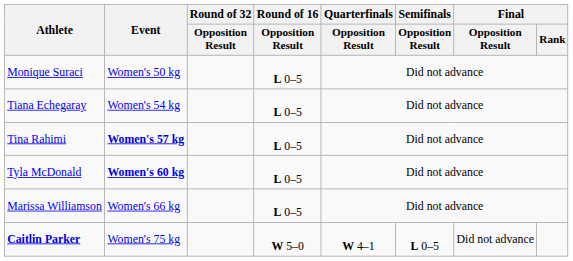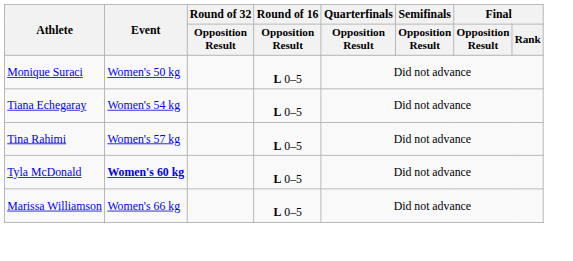 <table class=wikitable style=font-size:90%;text-align:center>
 <tr>
 <th rowspan=2>Athlete</th>
 <th rowspan=2>Event</th>
 <th>Round of 32</th>
 <th>Round of 16</th>
 <th>Quarterfinals</th>
 <th>Semifinals</th>
 <th colspan=2>Final</th>
 </tr>
 <tr style=font-size:95%>
 <th>Opposition<br>Result</th>
 <th>Opposition<br>Result</th>
 <th>Opposition<br>Result</th>
 <th>Opposition<br>Result</th>
 <th>Opposition<br>Result</th>
 <th>Rank</th>
 </tr>
 <tr>
 <td align=left><a href='#'>Monique Suraci</a></td>
 <td align=left><a href='#'>Women's 50 kg</a></td>
 <td></td>
 <td><br><strong>L</strong> 0–5</td>
 <td colspan=4>Did not advance</td>
 </tr>
 <tr>
 <td align=left><a href='#'>Tiana Echegaray</a></td>
 <td align=left><a href='#'>Women's 54 kg</a></td>
 <td></td>
 <td><br><strong>L</strong> 0–5</td>
 <td colspan=4>Did not advance</td>
 </tr>
 <tr>
 <td align=left><a href='#'>Tina Rahimi</a></td>
-<td align=left><strong><a href='#'>Women's 57 kg</a></strong></td>
+<td align=left><a href='#'>Women's 57 kg</a></td>
 <td></td>
 <td><br><strong>L</strong> 0–5</td>
 <td colspan=4>Did not advance</td>
 </tr>
 <tr>
 <td align=left><a href='#'>Tyla McDonald</a></td>
 <td align=left><strong><a href='#'>Women's 60 kg</a></strong></td>
 <td></td>
 <td><br><strong>L</strong> 0–5</td>
 <td colspan=4>Did not advance</td>
 </tr>
 <tr>
 <td align=left><a href='#'>Marissa Williamson</a></td>
 <td align=left><a href='#'>Women's 66 kg</a></td>
 <td></td>
 <td><br><strong>L</strong> 0–5</td>
 <td colspan=4>Did not advance</td>
 </tr>
-<tr>
-<td align=left><strong><a href='#'>Caitlin Parker</a></strong></td>
-<td align=left><a href='#'>Women's 75 kg</a></td>
-<td></td>
-<td><br><strong>W</strong> 5–0</td>
-<td><br><strong>W</strong> 4–1</td>
-<td><br> <strong>L</strong> 0–5</td>
-<td>Did not advance</td>
-<td></td>
-</tr>
 </table>
